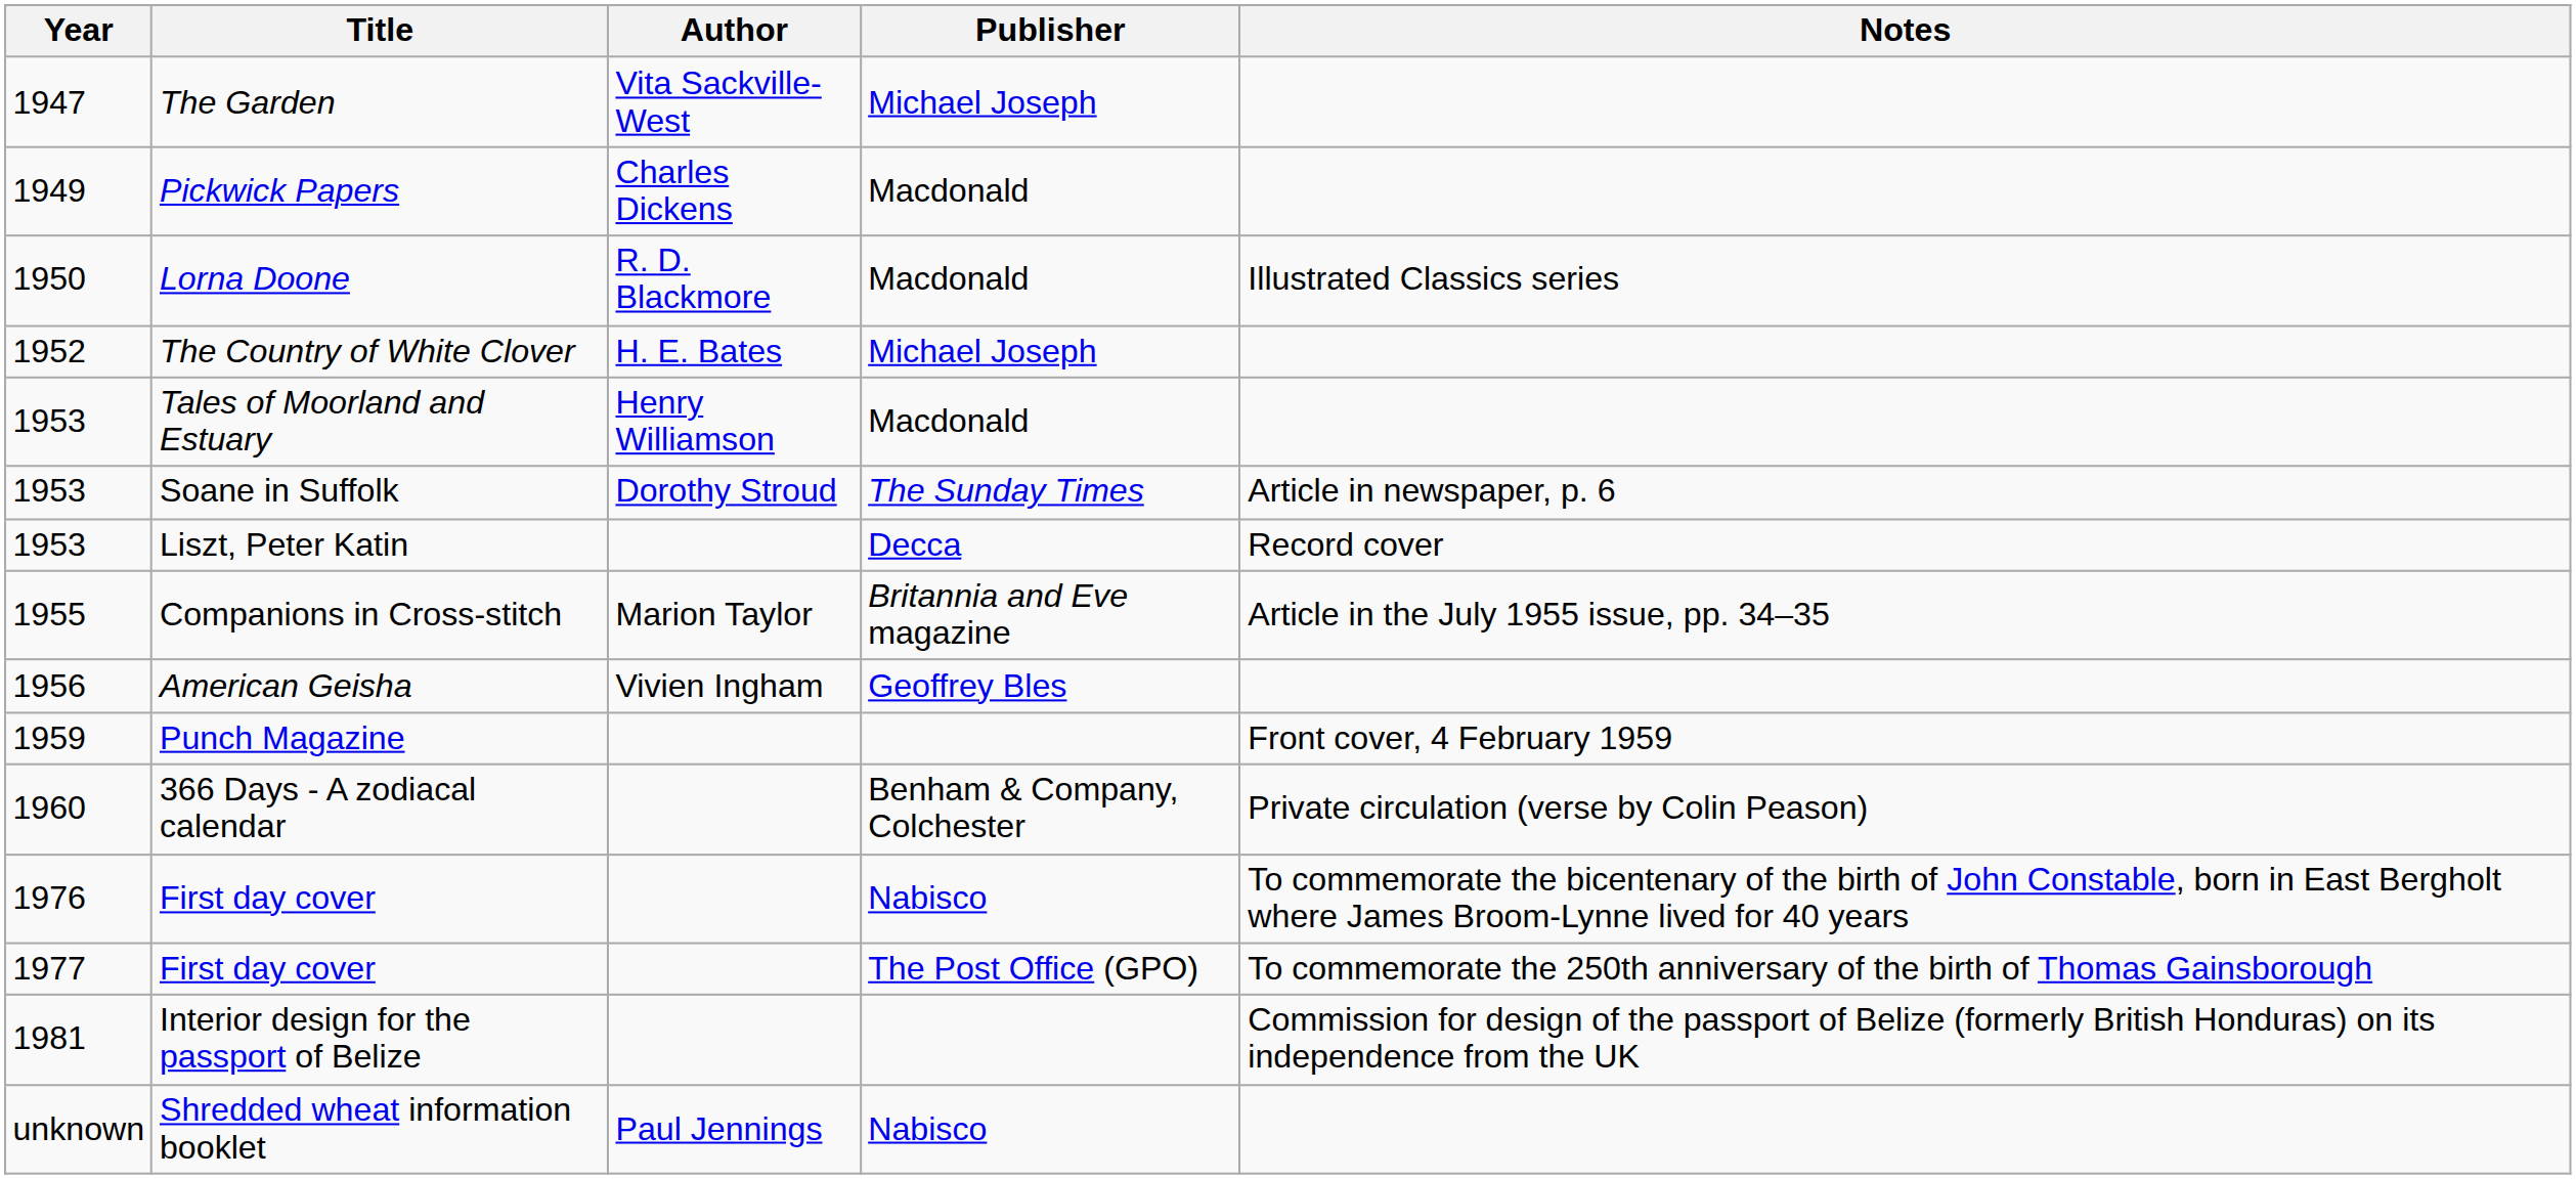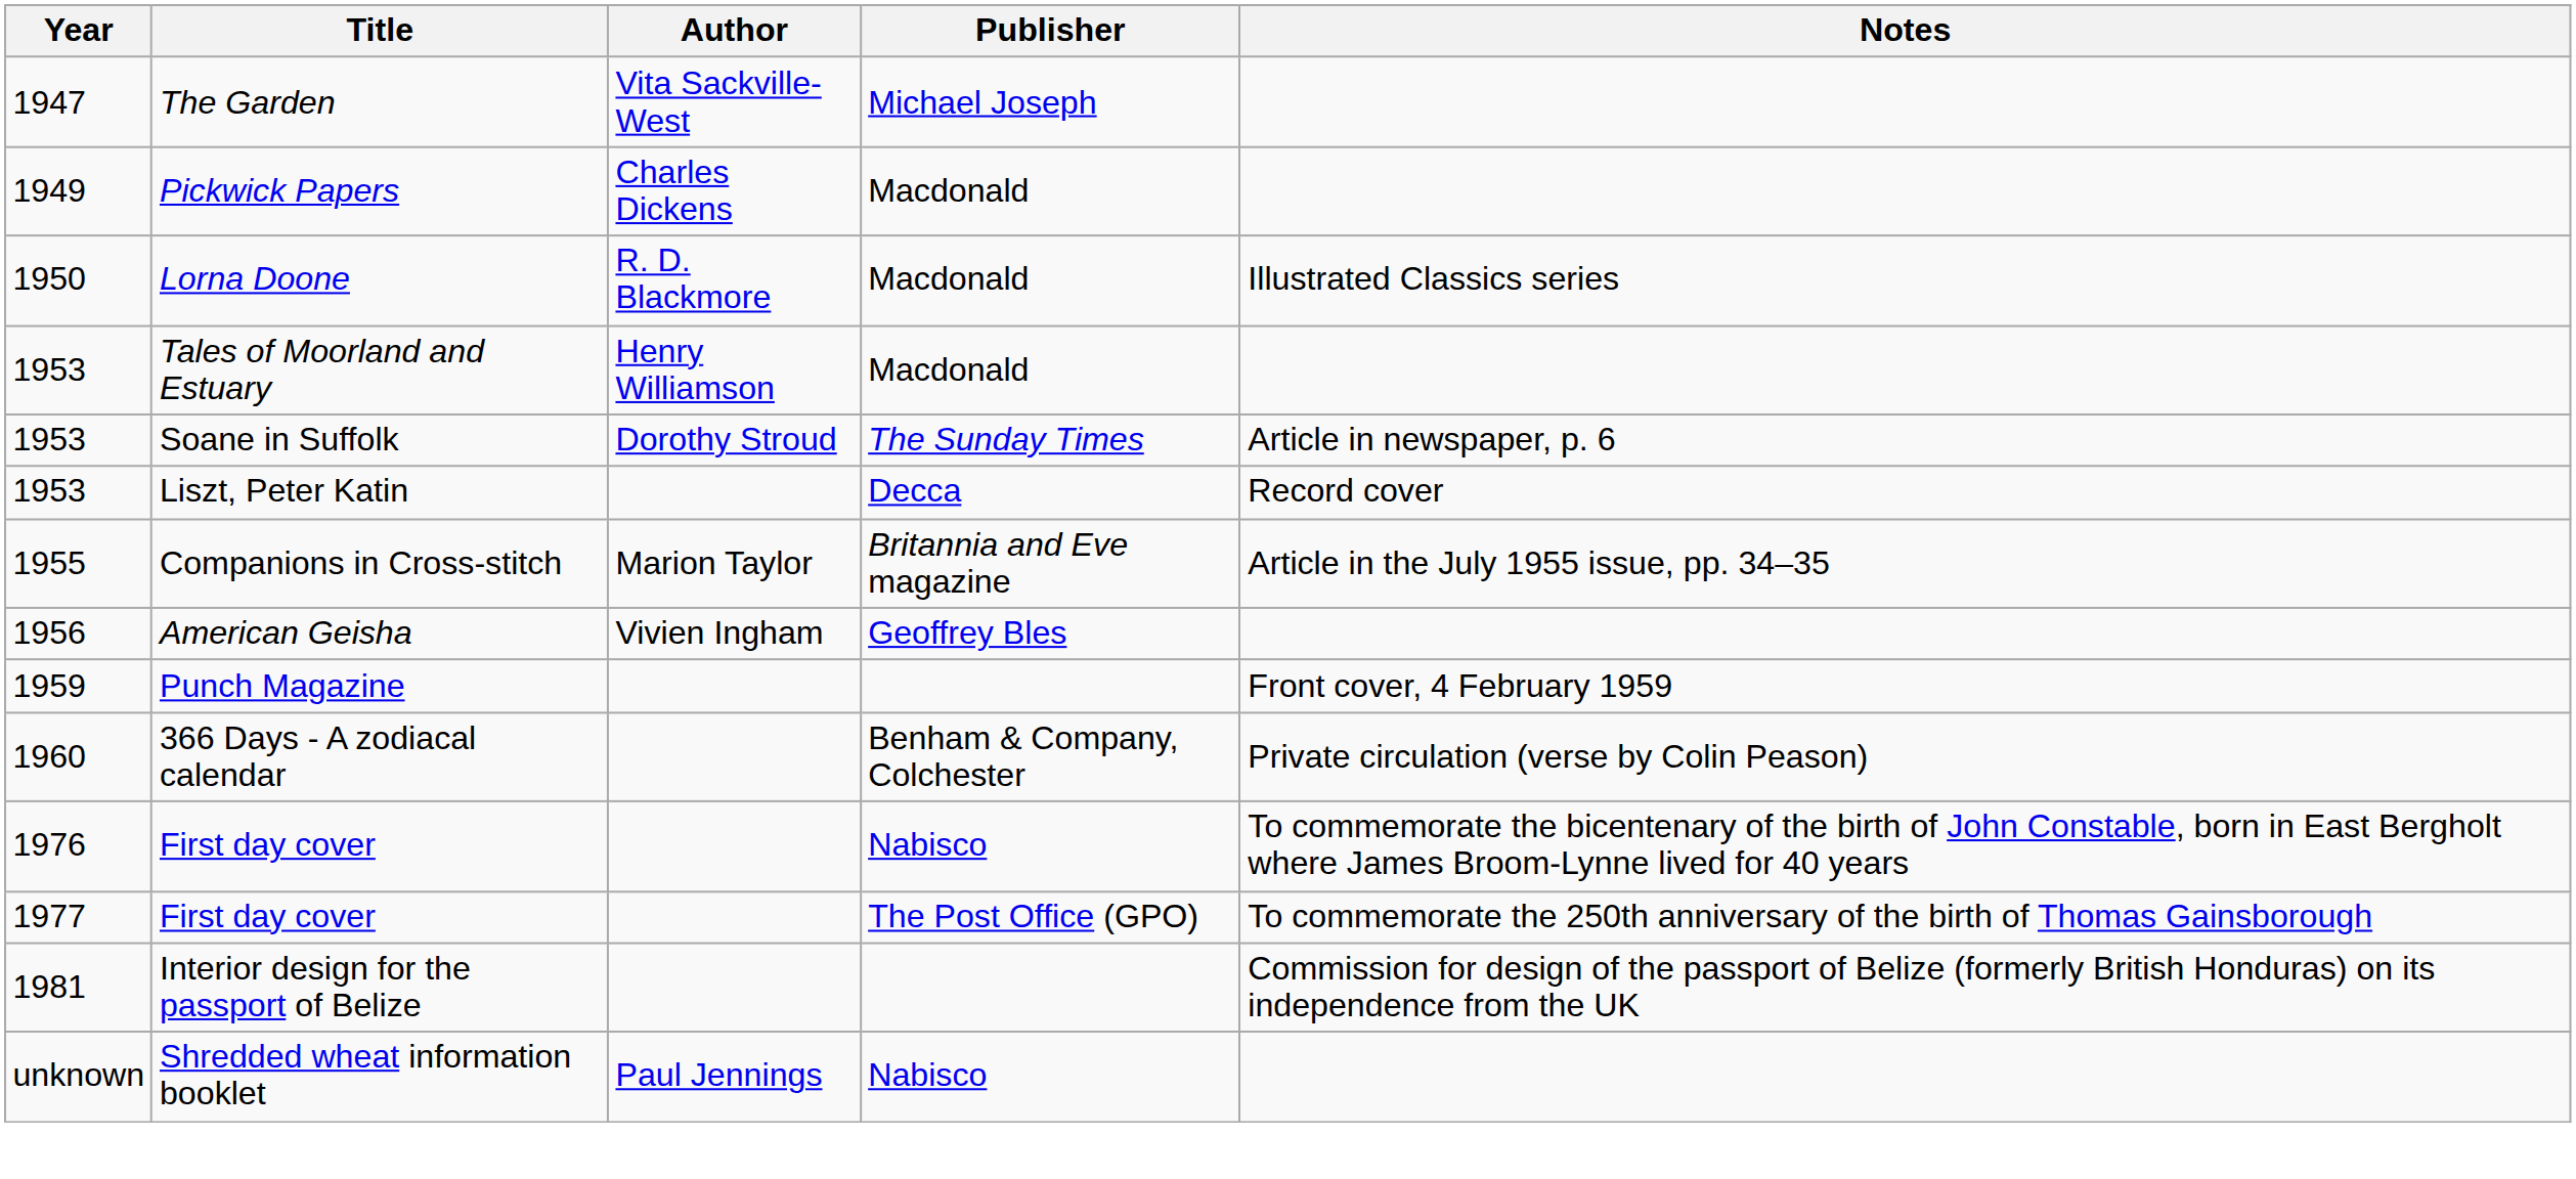 <table class="wikitable">
 <tr>
 <th>Year</th>
 <th>Title</th>
 <th>Author</th>
 <th>Publisher</th>
 <th>Notes</th>
 </tr>
 <tr>
 <td>1947</td>
 <td><em>The Garden</em></td>
 <td><a href='#'>Vita Sackville-West</a></td>
 <td><a href='#'>Michael Joseph</a></td>
 <td></td>
 </tr>
 <tr>
 <td>1949</td>
 <td><a href='#'><em>Pickwick Papers</em></a></td>
 <td><a href='#'>Charles Dickens</a></td>
 <td>Macdonald</td>
 <td></td>
 </tr>
 <tr>
 <td>1950</td>
 <td><em><a href='#'>Lorna Doone</a></em></td>
 <td><a href='#'>R. D. Blackmore</a></td>
 <td>Macdonald</td>
 <td>Illustrated Classics series</td>
-</tr>
-<tr>
-<td>1952</td>
-<td><em>The Country of White Clover</em></td>
-<td><a href='#'>H. E. Bates</a></td>
-<td><a href='#'>Michael Joseph</a></td>
-<td></td>
 </tr>
 <tr>
 <td>1953</td>
 <td><em>Tales of Moorland and Estuary</em></td>
 <td><a href='#'>Henry Williamson</a></td>
 <td>Macdonald</td>
 <td></td>
 </tr>
 <tr>
 <td>1953</td>
 <td>Soane in Suffolk</td>
 <td><a href='#'>Dorothy Stroud</a></td>
 <td><em><a href='#'>The Sunday Times</a></em></td>
 <td>Article in newspaper, p. 6</td>
 </tr>
 <tr>
 <td>1953</td>
 <td>Liszt, Peter Katin</td>
 <td></td>
 <td><a href='#'>Decca</a></td>
 <td>Record cover</td>
 </tr>
 <tr>
 <td>1955</td>
 <td>Companions in Cross-stitch</td>
 <td>Marion Taylor</td>
 <td><em>Britannia and Eve</em> magazine</td>
 <td>Article in the July 1955 issue, pp. 34–35</td>
 </tr>
 <tr>
 <td>1956</td>
 <td><em>American Geisha</em></td>
 <td>Vivien Ingham</td>
 <td><a href='#'>Geoffrey Bles</a></td>
 <td></td>
 </tr>
 <tr>
 <td>1959</td>
 <td><a href='#'>Punch Magazine</a></td>
 <td></td>
 <td></td>
 <td>Front cover, 4 February 1959</td>
 </tr>
 <tr>
 <td>1960</td>
 <td>366 Days - A zodiacal calendar</td>
 <td></td>
 <td>Benham & Company, Colchester</td>
 <td>Private circulation (verse by Colin Peason)</td>
 </tr>
 <tr>
 <td>1976</td>
 <td><a href='#'>First day cover</a></td>
 <td></td>
 <td><a href='#'>Nabisco</a></td>
 <td>To commemorate the bicentenary of the birth of <a href='#'>John Constable</a>, born in East Bergholt where James Broom-Lynne lived for 40 years</td>
 </tr>
 <tr>
 <td>1977</td>
 <td><a href='#'>First day cover</a></td>
 <td></td>
 <td><a href='#'>The Post Office</a> (GPO)</td>
 <td>To commemorate the 250th anniversary of the birth of <a href='#'>Thomas Gainsborough</a></td>
 </tr>
 <tr>
 <td>1981</td>
 <td>Interior design for the <a href='#'>passport</a> of Belize</td>
 <td></td>
 <td></td>
 <td>Commission for design of the passport of Belize (formerly British Honduras) on its independence from the UK</td>
 </tr>
 <tr>
 <td>unknown</td>
 <td><a href='#'>Shredded wheat</a> information booklet</td>
 <td><a href='#'>Paul Jennings</a></td>
 <td><a href='#'>Nabisco</a></td>
 <td></td>
 </tr>
 </table>
